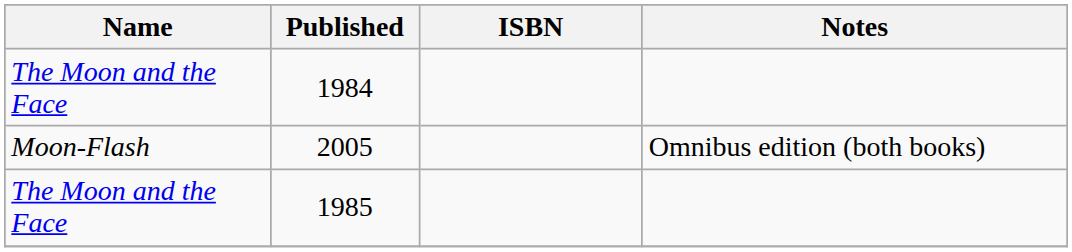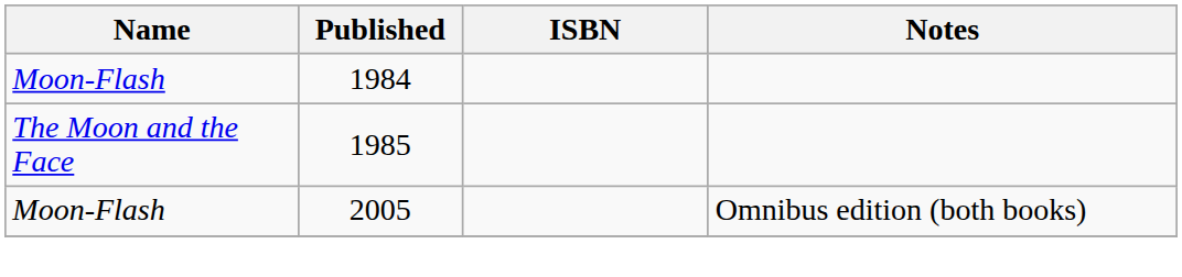 <table class="wikitable sortable" id="noveltable" border="1">
 <tr>
 <th Width=25%>Name</th>
 <th width=14%>Published</th>
 <th Width=21%>ISBN</th>
 <th>Notes</th>
 </tr>
 <tr>
+<td><em><a href='#'>Moon-Flash</a></em></td>
+<td align="center">1984</td>
+<td align="center"></td>
+<td></td>
+</tr>
+<tr>
 <td><em><a href='#'>The Moon and the Face</a></em></td>
-<td align="center">1984</td>
+<td align="center">1985</td>
 <td align="center"></td>
 <td></td>
 </tr>
 <tr>
 <td><em>Moon-Flash</em></td>
 <td align="center">2005</td>
 <td align="center"></td>
 <td>Omnibus edition (both books)</td>
 </tr>
 <tr>
-<td><em><a href='#'>The Moon and the Face</a></em></td>
-<td align="center">1985</td>
-<td align="center"></td>
-<td></td>
-</tr>
-<tr>
 </tr>
 </table>
